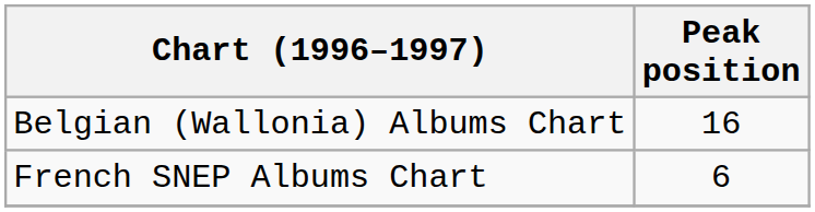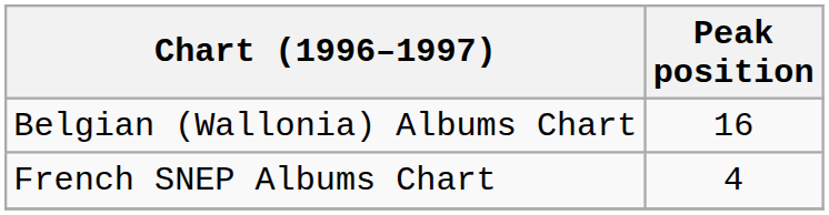 <table class="wikitable sortable">
 <tr>
 <th>Chart (1996–1997)</th>
 <th>Peak<br>position</th>
 </tr>
 <tr>
 <td>Belgian (Wallonia) Albums Chart</td>
 <td align="center">16</td>
 </tr>
 <tr>
 <td>French SNEP Albums Chart</td>
-<td align="center">6</td>
+<td align="center">4</td>
 </tr>
 <tr>
 </tr>
 </table>
